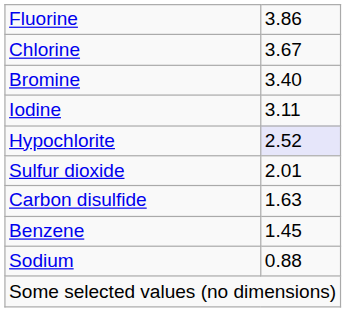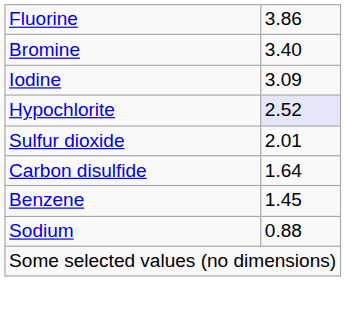 <table align="right"  class="wikitable">
 <tr>
 <td><a href='#'>Fluorine</a></td>
 <td>3.86</td>
-</tr>
-<tr>
-<td><a href='#'>Chlorine</a></td>
-<td>3.67</td>
 </tr>
 <tr>
 <td><a href='#'>Bromine</a></td>
 <td>3.40</td>
 </tr>
 <tr>
 <td><a href='#'>Iodine</a></td>
-<td>3.11</td>
+<td>3.09</td>
 </tr>
 <tr>
 <td><a href='#'>Hypochlorite</a></td>
 <td style="background: lavender;">2.52</td>
 </tr>
 <tr>
 <td><a href='#'>Sulfur dioxide</a></td>
 <td>2.01</td>
 </tr>
 <tr>
 <td><a href='#'>Carbon disulfide</a></td>
-<td>1.63</td>
+<td>1.64</td>
 </tr>
 <tr>
 <td><a href='#'>Benzene</a></td>
 <td>1.45</td>
 </tr>
 <tr>
 <td><a href='#'>Sodium</a></td>
 <td>0.88</td>
 </tr>
 <tr>
 <td Colspan=2>Some selected values  (no dimensions)</td>
 </tr>
 </table>
